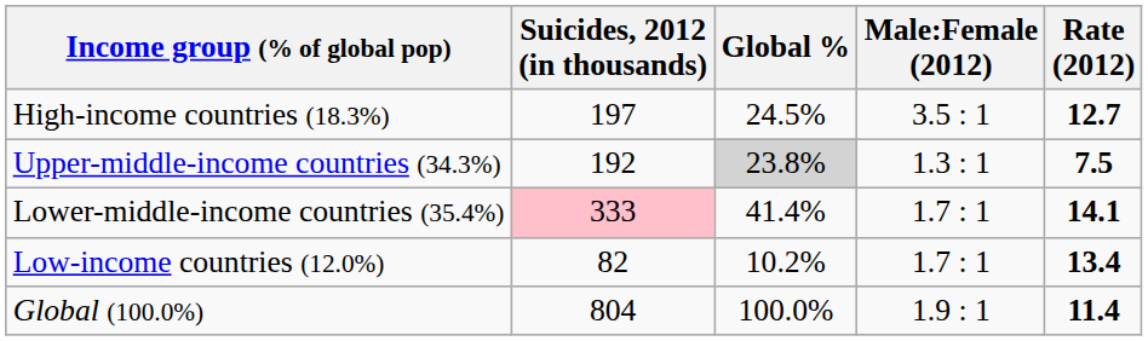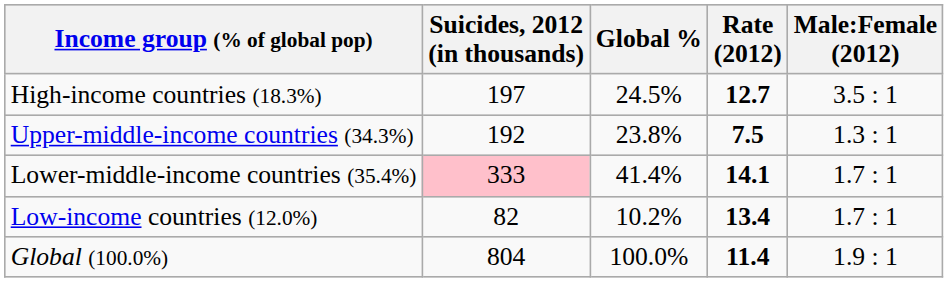 <table class="wikitable sortable">
 <tr style="background:#ececec;">
 <th class="unsortable"><a href='#'>Income group</a> <small>(% of global pop)</small></th>
 <th>Suicides, 2012<br>(in thousands)</th>
 <th>Global %</th>
+<th>Rate<br>(2012)</th>
 <th>Male:Female<br>(2012)</th>
-<th>Rate<br>(2012)</th>
 </tr>
 <tr>
 <td>High-income countries <small>(18.3%)</small></td>
 <td style="text-align:center;">197</td>
 <td style="text-align:center;">24.5%</td>
+<td style="text-align:center;"><strong>12.7</strong></td>
 <td style="text-align:center;">3.5 : 1</td>
-<td style="text-align:center;"><strong>12.7</strong></td>
 </tr>
 <tr>
 <td><a href='#'>Upper-middle-income countries</a> <small>(34.3%)</small></td>
 <td style="text-align:center;">192</td>
-<td style="background: lightgrey; text-align:center;">23.8%</td>
+<td style="text-align:center;">23.8%</td>
+<td style="text-align:center;"><strong>7.5</strong></td>
 <td style="text-align:center;">1.3 : 1</td>
-<td style="text-align:center;"><strong>7.5</strong></td>
 </tr>
 <tr>
 <td>Lower-middle-income countries <small>(35.4%)</small></td>
 <td style="background: pink; text-align:center;">333</td>
 <td style="text-align:center;">41.4%</td>
+<td style="text-align:center;"><strong>14.1</strong></td>
 <td style="text-align:center;">1.7 : 1</td>
-<td style="text-align:center;"><strong>14.1</strong></td>
 </tr>
 <tr>
 <td><a href='#'>Low-income</a> countries <small>(12.0%)</small></td>
 <td style="text-align:center;">82</td>
 <td style="text-align:center;">10.2%</td>
+<td style="text-align:center;"><strong>13.4</strong></td>
 <td style="text-align:center;">1.7 : 1</td>
-<td style="text-align:center;"><strong>13.4</strong></td>
 </tr>
 <tr>
 <td><em>Global</em> <small>(100.0%)</small></td>
 <td style="text-align:center;">804</td>
 <td style="text-align:center;">100.0%</td>
+<td style="text-align:center;"><strong>11.4</strong></td>
 <td style="text-align:center;">1.9 : 1</td>
-<td style="text-align:center;"><strong>11.4</strong></td>
 </tr>
 </table>
